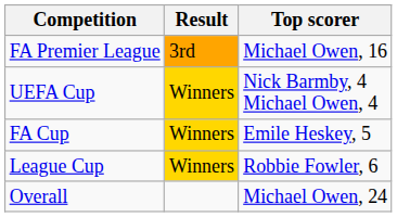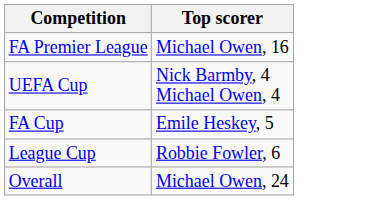 <table class="wikitable">
 <tr>
 <th>Competition</th>
-<th>Result</th>
 <th>Top scorer</th>
 </tr>
 <tr>
 <td><a href='#'>FA Premier League</a></td>
-<td bgcolor="orange">3rd</td>
 <td> <a href='#'>Michael Owen</a>, 16</td>
 </tr>
 <tr>
 <td><a href='#'>UEFA Cup</a></td>
-<td bgcolor="gold">Winners</td>
 <td> <a href='#'>Nick Barmby</a>, 4<br> <a href='#'>Michael Owen</a>, 4</td>
 </tr>
 <tr>
 <td><a href='#'>FA Cup</a></td>
-<td bgcolor="gold">Winners</td>
 <td> <a href='#'>Emile Heskey</a>, 5</td>
 </tr>
 <tr>
 <td><a href='#'>League Cup</a></td>
-<td bgcolor="gold">Winners</td>
 <td> <a href='#'>Robbie Fowler</a>, 6</td>
 </tr>
 <tr>
 <td><a href='#'>Overall</a></td>
-<td></td>
 <td> <a href='#'>Michael Owen</a>, 24</td>
 </tr>
 </table>
